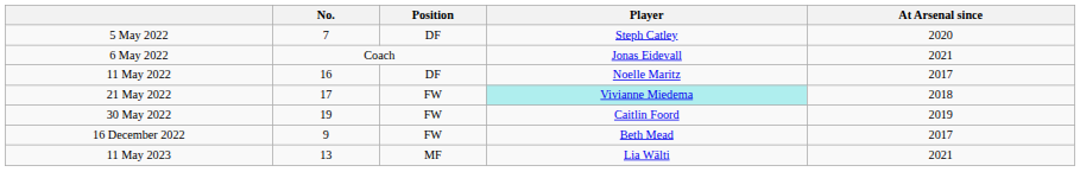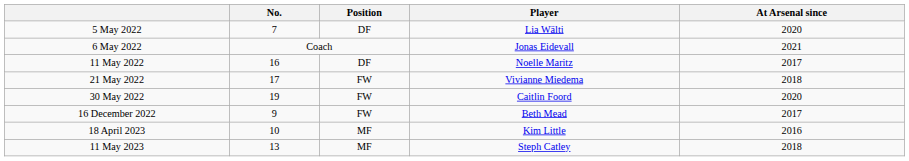 <table class="wikitable sortable" style="width:95%; text-align:center; font-size:85%; text-align:centre;">
 <tr>
 <th width="25%"></th>
 <th width="10%">No.</th>
 <th width="10%">Position</th>
 <th>Player</th>
 <th width="25%">At Arsenal since</th>
 </tr>
 <tr>
 <td>5 May 2022</td>
 <td>7</td>
 <td>DF</td>
-<td> <a href='#'>Steph Catley</a></td>
+<td> <a href='#'>Lia Wälti</a></td>
 <td>2020</td>
 </tr>
 <tr>
 <td>6 May 2022</td>
 <td colspan="2">Coach</td>
 <td> <a href='#'>Jonas Eidevall</a></td>
 <td>2021</td>
 </tr>
 <tr>
 <td>11 May 2022</td>
 <td>16</td>
 <td>DF</td>
 <td> <a href='#'>Noelle Maritz</a></td>
 <td>2017</td>
 </tr>
 <tr>
 <td>21 May 2022</td>
 <td>17</td>
 <td>FW</td>
-<td style="background: paleturquoise;"> <a href='#'>Vivianne Miedema</a></td>
+<td> <a href='#'>Vivianne Miedema</a></td>
 <td>2018</td>
 </tr>
 <tr>
 <td>30 May 2022</td>
 <td>19</td>
 <td>FW</td>
 <td> <a href='#'>Caitlin Foord</a></td>
-<td>2019</td>
+<td>2020</td>
 </tr>
 <tr>
 <td>16 December 2022</td>
 <td>9</td>
 <td>FW</td>
 <td> <a href='#'>Beth Mead</a></td>
 <td>2017</td>
 </tr>
 <tr>
+<td>18 April 2023</td>
+<td>10</td>
+<td>MF</td>
+<td> <a href='#'>Kim Little</a></td>
+<td>2016</td>
+</tr>
+<tr>
 <td>11 May 2023</td>
 <td>13</td>
 <td>MF</td>
-<td> <a href='#'>Lia Wälti</a></td>
-<td>2021</td>
+<td> <a href='#'>Steph Catley</a></td>
+<td>2018</td>
 </tr>
 </table>
